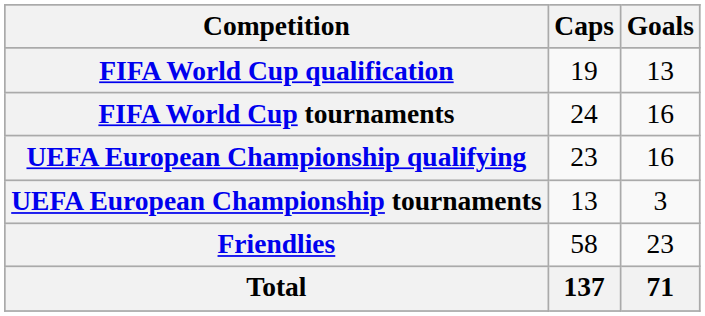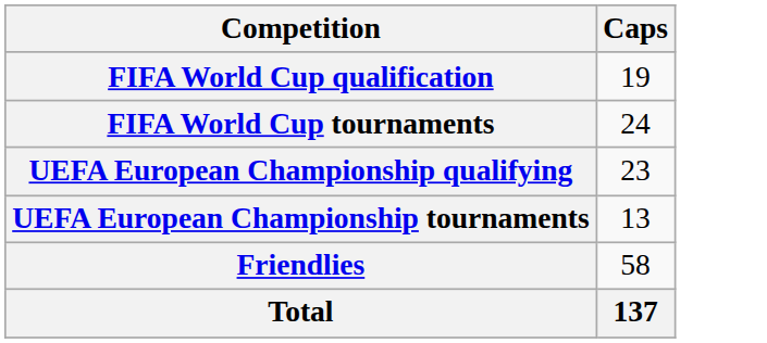 <table class="wikitable sortable plainrowheaders" style="text-align:center">
 <tr>
 <th>Competition</th>
 <th>Caps</th>
-<th>Goals</th>
 </tr>
 <tr>
 <th scope="row"><a href='#'>FIFA World Cup qualification</a></th>
 <td>19</td>
-<td>13</td>
 </tr>
 <tr>
 <th scope="row"><a href='#'>FIFA World Cup</a> tournaments</th>
 <td>24</td>
-<td>16</td>
 </tr>
 <tr>
 <th scope="row"><a href='#'>UEFA European Championship qualifying</a></th>
 <td>23</td>
-<td>16</td>
 </tr>
 <tr>
 <th scope="row"><a href='#'>UEFA European Championship</a> tournaments</th>
 <td>13</td>
-<td>3</td>
 </tr>
 <tr>
 <th scope="row"><a href='#'>Friendlies</a></th>
 <td>58</td>
-<td>23</td>
 </tr>
 <tr>
 <th>Total</th>
 <th>137</th>
-<th>71</th>
 </tr>
 </table>
